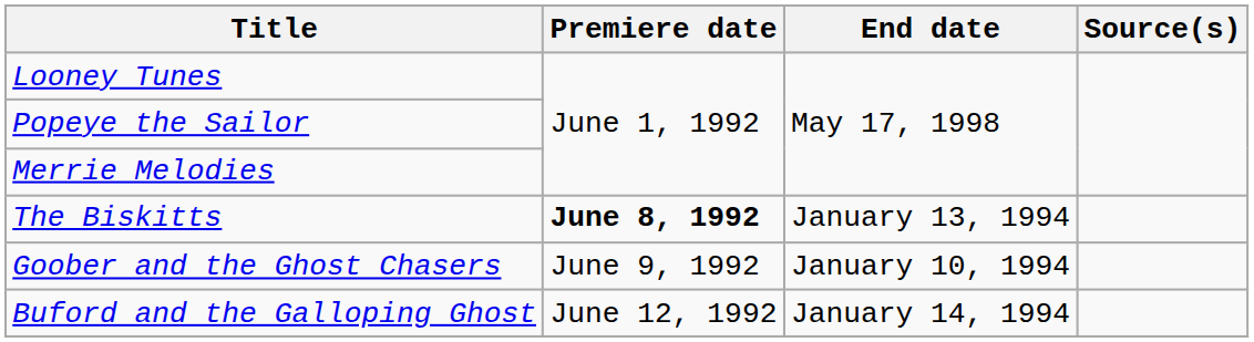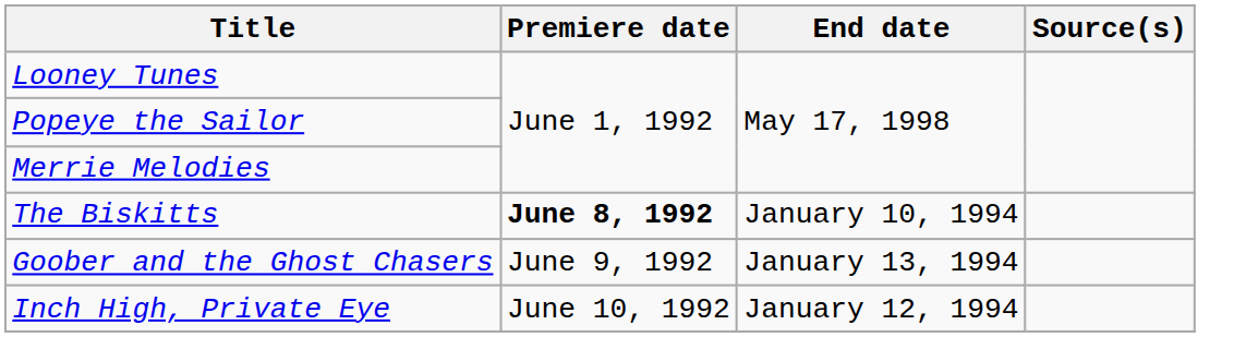 <table class="wikitable sortable">
 <tr>
 <th>Title</th>
 <th>Premiere date</th>
 <th>End date</th>
 <th>Source(s)</th>
 </tr>
 <tr>
 <td><em><a href='#'>Looney Tunes</a></em></td>
 <td rowspan=3>June 1, 1992</td>
 <td rowspan=3>May 17, 1998</td>
 <td rowspan=3></td>
 </tr>
 <tr>
 <td><em><a href='#'>Popeye the Sailor</a></em></td>
 </tr>
 <tr>
 <td><em><a href='#'>Merrie Melodies</a></em></td>
 </tr>
 <tr>
 <td><em><a href='#'>The Biskitts</a></em></td>
 <td><strong>June 8, 1992</strong></td>
-<td>January 13, 1994</td>
+<td>January 10, 1994</td>
 <td></td>
 </tr>
 <tr>
 <td><em><a href='#'>Goober and the Ghost Chasers</a></em></td>
 <td>June 9, 1992</td>
-<td>January 10, 1994</td>
+<td>January 13, 1994</td>
 <td></td>
 </tr>
 <tr>
-<td><em><a href='#'>Buford and the Galloping Ghost</a></em></td>
-<td>June 12, 1992</td>
-<td>January 14, 1994</td>
+<td><em><a href='#'>Inch High, Private Eye</a></em></td>
+<td>June 10, 1992</td>
+<td>January 12, 1994</td>
 <td></td>
 </tr>
 <tr>
 </tr>
 </table>
